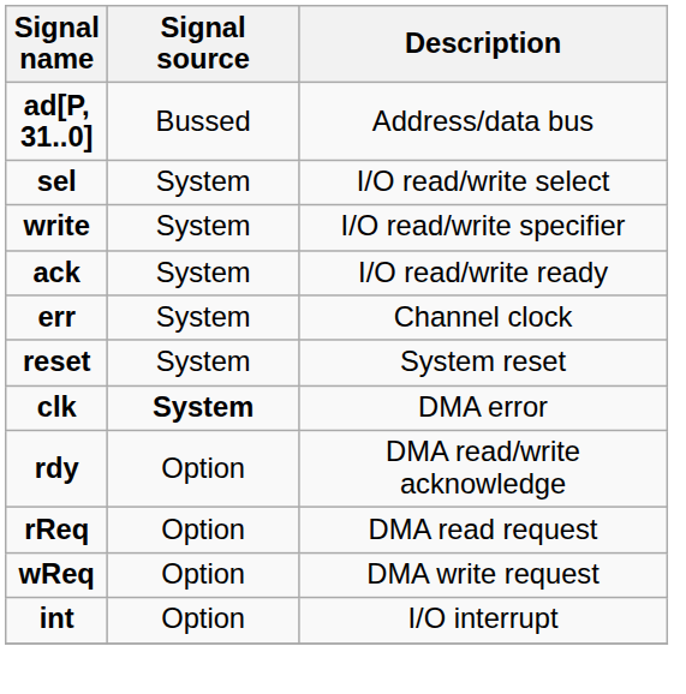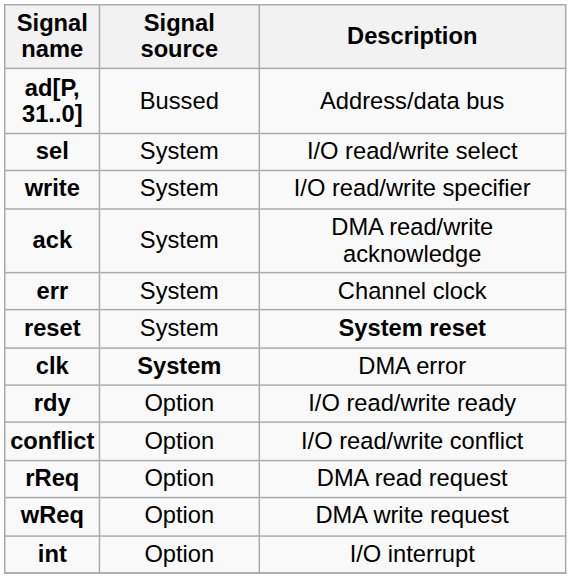 <table class="wikitable" style=text-align:center>
 <tr>
 <th width="50">Signal<br>name</th>
 <th width="100">Signal<br>source</th>
 <th width="200">Description</th>
 </tr>
 <tr>
 <td><strong>ad[P, 31..0]</strong></td>
 <td>Bussed</td>
 <td>Address/data bus</td>
 </tr>
 <tr>
 <td><strong>sel</strong></td>
 <td>System</td>
 <td>I/O read/write select</td>
 </tr>
 <tr>
 <td><strong>write</strong></td>
 <td>System</td>
 <td>I/O read/write specifier</td>
 </tr>
 <tr>
 <td><strong>ack</strong></td>
 <td>System</td>
-<td>I/O read/write ready</td>
+<td>DMA read/write acknowledge</td>
 </tr>
 <tr>
 <td><strong>err</strong></td>
 <td>System</td>
 <td>Channel clock</td>
 </tr>
 <tr>
 <td><strong>reset</strong></td>
 <td>System</td>
-<td>System reset</td>
+<td><strong>System reset</strong></td>
 </tr>
 <tr>
 <td><strong>clk</strong></td>
 <td><strong>System</strong></td>
 <td>DMA error</td>
 </tr>
 <tr>
 <td><strong>rdy</strong></td>
 <td>Option</td>
-<td>DMA read/write acknowledge</td>
+<td>I/O read/write ready</td>
+</tr>
+<tr>
+<td><strong>conflict</strong></td>
+<td>Option</td>
+<td>I/O read/write conflict</td>
 </tr>
 <tr>
 <td><strong>rReq</strong></td>
 <td>Option</td>
 <td>DMA read request</td>
 </tr>
 <tr>
 <td><strong>wReq</strong></td>
 <td>Option</td>
 <td>DMA write request</td>
 </tr>
 <tr>
 <td><strong>int</strong></td>
 <td>Option</td>
 <td>I/O interrupt</td>
 </tr>
 <tr>
 </tr>
 </table>
